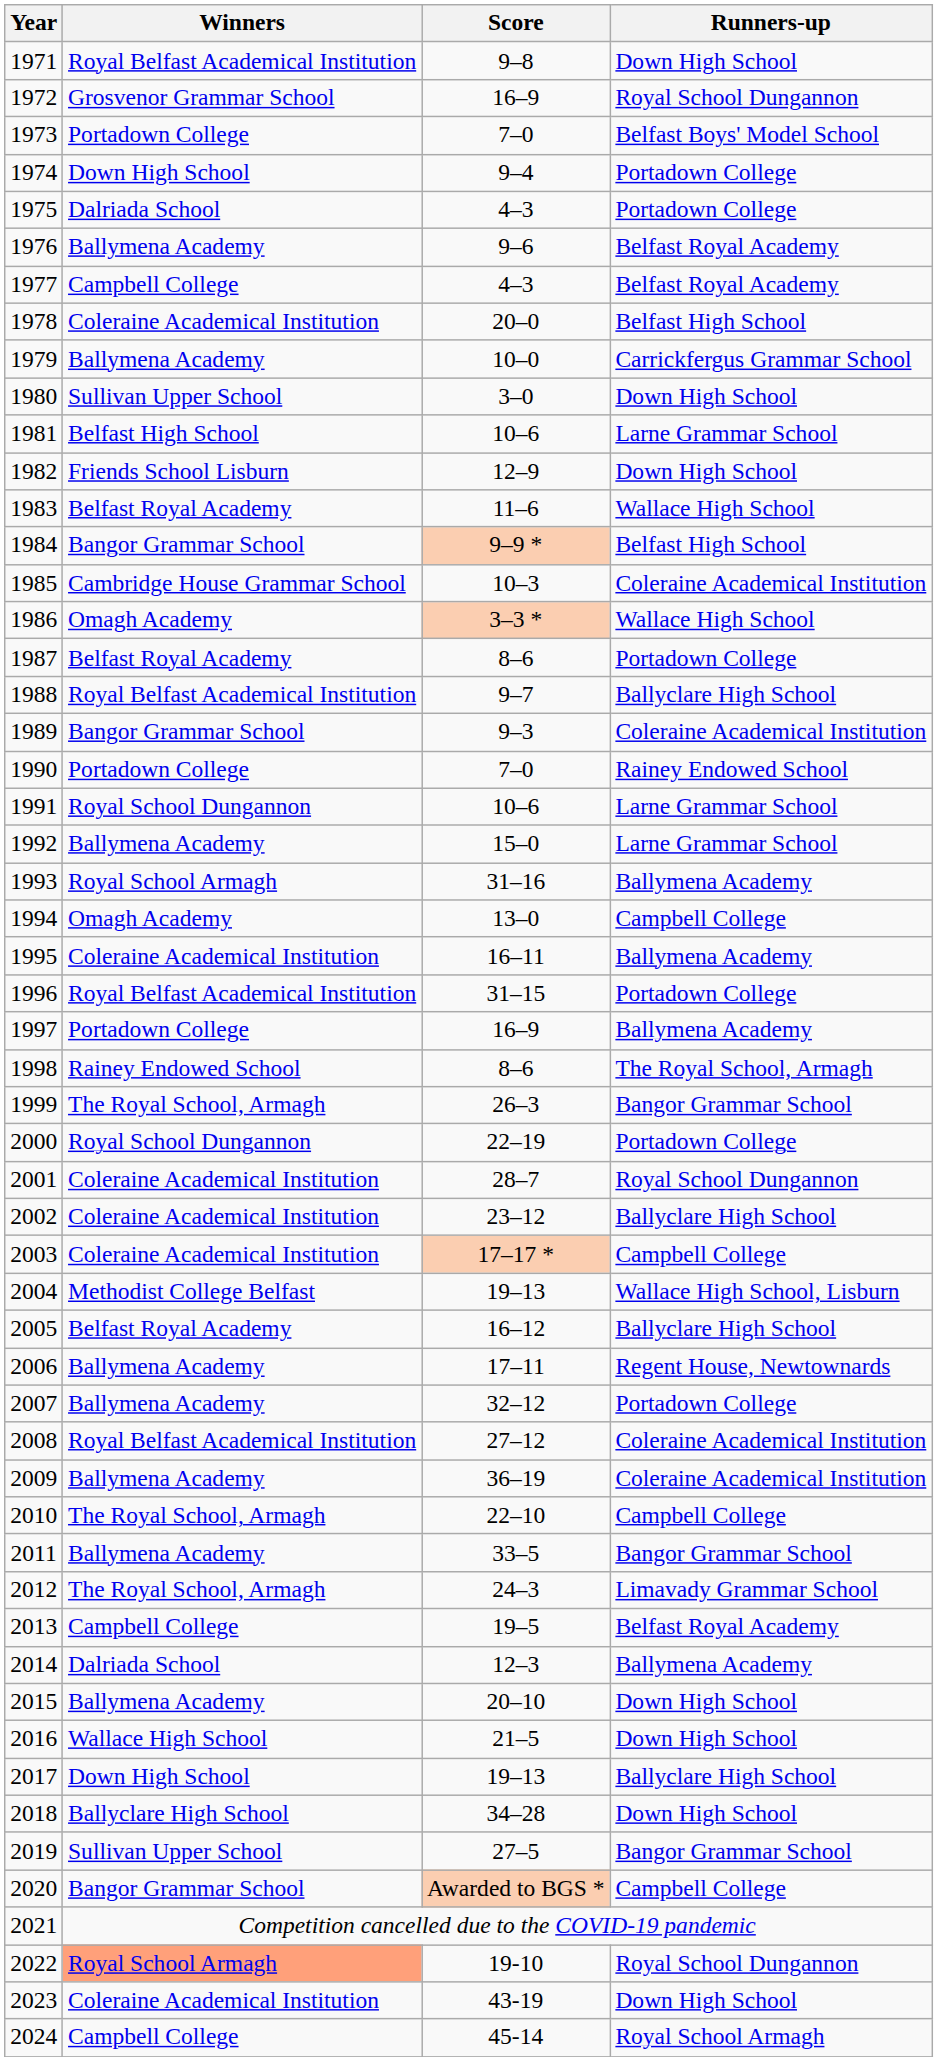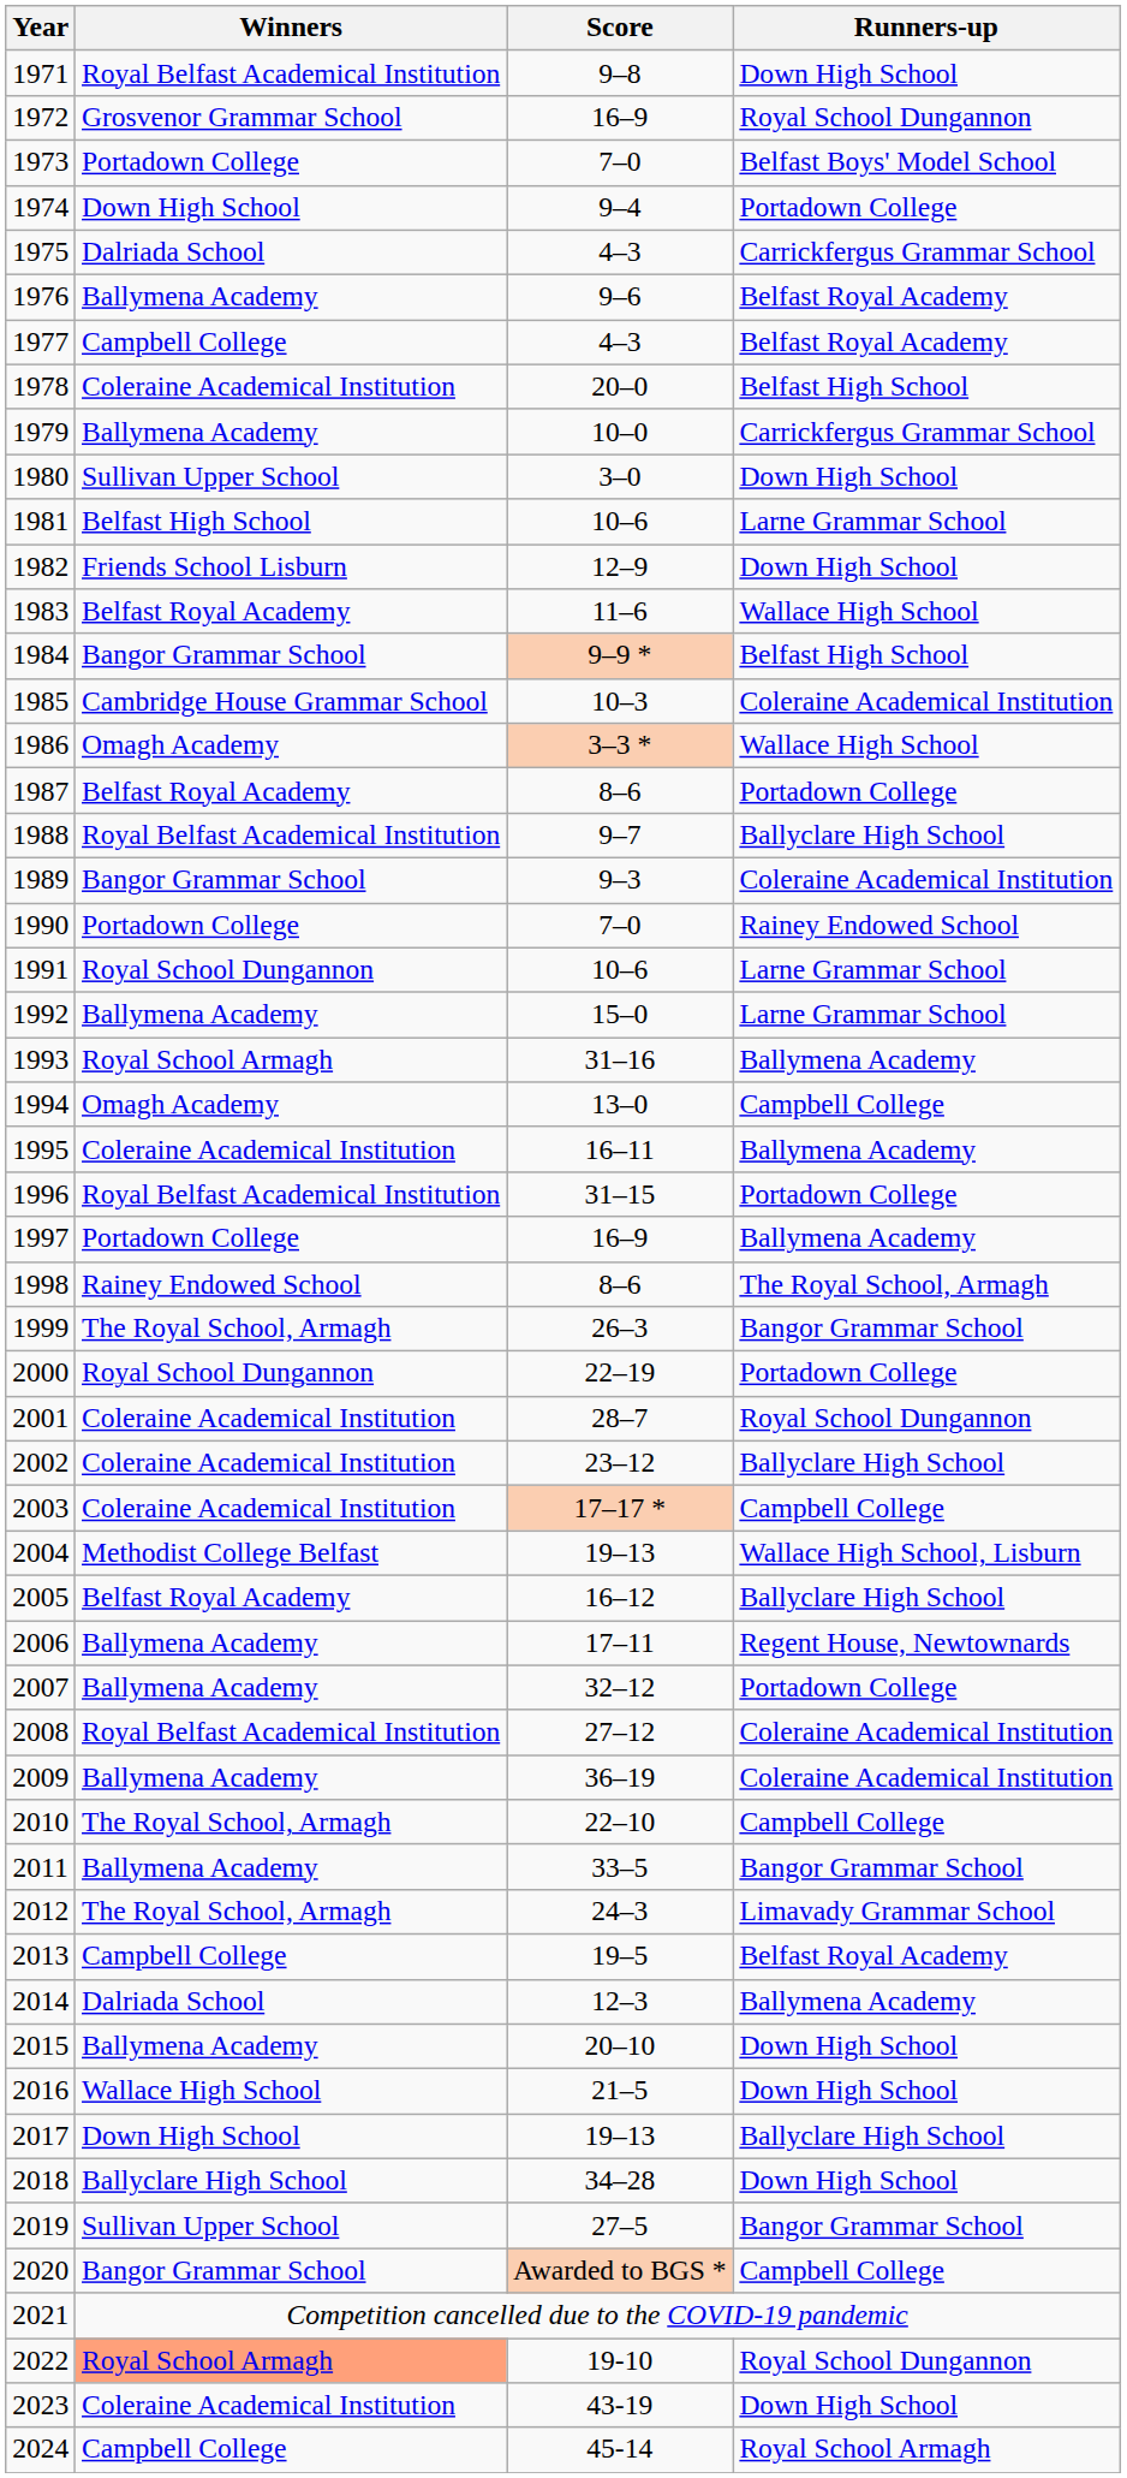 <table class="sortable wikitable">
 <tr>
 <th scope="col">Year</th>
 <th scope="col">Winners</th>
 <th scope="col">Score</th>
 <th scope="col">Runners-up</th>
 </tr>
 <tr>
 <td align=center>1971</td>
 <td><a href='#'>Royal Belfast Academical Institution</a></td>
 <td align=center>9–8</td>
 <td><a href='#'>Down High School</a></td>
 </tr>
 <tr>
 <td align=center>1972</td>
 <td><a href='#'>Grosvenor Grammar School</a></td>
 <td align=center>16–9</td>
 <td><a href='#'>Royal School Dungannon</a></td>
 </tr>
 <tr>
 <td align=center>1973</td>
 <td><a href='#'>Portadown College</a></td>
 <td align=center>7–0</td>
 <td><a href='#'>Belfast Boys' Model School</a></td>
 </tr>
 <tr>
 <td align=center>1974</td>
 <td><a href='#'>Down High School</a></td>
 <td align=center>9–4</td>
 <td><a href='#'>Portadown College</a></td>
 </tr>
 <tr>
 <td align=center>1975</td>
 <td><a href='#'>Dalriada School</a></td>
 <td align=center>4–3</td>
-<td><a href='#'>Portadown College</a></td>
+<td><a href='#'>Carrickfergus Grammar School</a></td>
 </tr>
 <tr>
 <td align=center>1976</td>
 <td><a href='#'>Ballymena Academy</a></td>
 <td align=center>9–6</td>
 <td><a href='#'>Belfast Royal Academy</a></td>
 </tr>
 <tr>
 <td align=center>1977</td>
 <td><a href='#'>Campbell College</a></td>
 <td align=center>4–3</td>
 <td><a href='#'>Belfast Royal Academy</a></td>
 </tr>
 <tr>
 <td align=center>1978</td>
 <td><a href='#'>Coleraine Academical Institution</a></td>
 <td align=center>20–0</td>
 <td><a href='#'>Belfast High School</a></td>
 </tr>
 <tr>
 <td align=center>1979</td>
 <td><a href='#'>Ballymena Academy</a></td>
 <td align=center>10–0</td>
 <td><a href='#'>Carrickfergus Grammar School</a></td>
 </tr>
 <tr>
 <td align=center>1980</td>
 <td><a href='#'>Sullivan Upper School</a></td>
 <td align=center>3–0</td>
 <td><a href='#'>Down High School</a></td>
 </tr>
 <tr>
 <td align=center>1981</td>
 <td><a href='#'>Belfast High School</a></td>
 <td align=center>10–6</td>
 <td><a href='#'>Larne Grammar School</a></td>
 </tr>
 <tr>
 <td align=center>1982</td>
 <td><a href='#'>Friends School Lisburn</a></td>
 <td align=center>12–9</td>
 <td><a href='#'>Down High School</a></td>
 </tr>
 <tr>
 <td align=center>1983</td>
 <td><a href='#'>Belfast Royal Academy</a></td>
 <td align=center>11–6</td>
 <td><a href='#'>Wallace High School</a></td>
 </tr>
 <tr>
 <td align=center>1984</td>
 <td><a href='#'>Bangor Grammar School</a></td>
 <td align=center style="background-color:#FBCEB1">9–9 *</td>
 <td><a href='#'>Belfast High School</a></td>
 </tr>
 <tr>
 <td align=center>1985</td>
 <td><a href='#'>Cambridge House Grammar School</a></td>
 <td align=center>10–3</td>
 <td><a href='#'>Coleraine Academical Institution</a></td>
 </tr>
 <tr>
 <td align=center>1986</td>
 <td><a href='#'>Omagh Academy</a></td>
 <td align=center style="background-color:#FBCEB1">3–3 *</td>
 <td><a href='#'>Wallace High School</a></td>
 </tr>
 <tr>
 <td align=center>1987</td>
 <td><a href='#'>Belfast Royal Academy</a></td>
 <td align=center>8–6</td>
 <td><a href='#'>Portadown College</a></td>
 </tr>
 <tr>
 <td align=center>1988</td>
 <td><a href='#'>Royal Belfast Academical Institution</a></td>
 <td align=center>9–7</td>
 <td><a href='#'>Ballyclare High School</a></td>
 </tr>
 <tr>
 <td align=center>1989</td>
 <td><a href='#'>Bangor Grammar School</a></td>
 <td align=center>9–3</td>
 <td><a href='#'>Coleraine Academical Institution</a></td>
 </tr>
 <tr>
 <td align=center>1990</td>
 <td><a href='#'>Portadown College</a></td>
 <td align=center>7–0</td>
 <td><a href='#'>Rainey Endowed School</a></td>
 </tr>
 <tr>
 <td align=center>1991</td>
 <td><a href='#'>Royal School Dungannon</a></td>
 <td align=center>10–6</td>
 <td><a href='#'>Larne Grammar School</a></td>
 </tr>
 <tr>
 <td align=center>1992</td>
 <td><a href='#'>Ballymena Academy</a></td>
 <td align=center>15–0</td>
 <td><a href='#'>Larne Grammar School</a></td>
 </tr>
 <tr>
 <td align=center>1993</td>
 <td><a href='#'>Royal School Armagh</a></td>
 <td align=center>31–16</td>
 <td><a href='#'>Ballymena Academy</a></td>
 </tr>
 <tr>
 <td align=center>1994</td>
 <td><a href='#'>Omagh Academy</a></td>
 <td align=center>13–0</td>
 <td><a href='#'>Campbell College</a></td>
 </tr>
 <tr>
 <td align=center>1995</td>
 <td><a href='#'>Coleraine Academical Institution</a></td>
 <td align=center>16–11</td>
 <td><a href='#'>Ballymena Academy</a></td>
 </tr>
 <tr>
 <td align=center>1996</td>
 <td><a href='#'>Royal Belfast Academical Institution</a></td>
 <td align=center>31–15</td>
 <td><a href='#'>Portadown College</a></td>
 </tr>
 <tr>
 <td align=center>1997</td>
 <td><a href='#'>Portadown College</a></td>
 <td align=center>16–9</td>
 <td><a href='#'>Ballymena Academy</a></td>
 </tr>
 <tr>
 <td align=center>1998</td>
 <td><a href='#'>Rainey Endowed School</a></td>
 <td align=center>8–6</td>
 <td><a href='#'>The Royal School, Armagh</a></td>
 </tr>
 <tr>
 <td align=center>1999</td>
 <td><a href='#'>The Royal School, Armagh</a></td>
 <td align=center>26–3</td>
 <td><a href='#'>Bangor Grammar School</a></td>
 </tr>
 <tr>
 <td align=center>2000</td>
 <td><a href='#'>Royal School Dungannon</a></td>
 <td align=center>22–19</td>
 <td><a href='#'>Portadown College</a></td>
 </tr>
 <tr>
 <td align=center>2001</td>
 <td><a href='#'>Coleraine Academical Institution</a></td>
 <td align=center>28–7</td>
 <td><a href='#'>Royal School Dungannon</a></td>
 </tr>
 <tr>
 <td align=center>2002</td>
 <td><a href='#'>Coleraine Academical Institution</a></td>
 <td align=center>23–12</td>
 <td><a href='#'>Ballyclare High School</a></td>
 </tr>
 <tr>
 <td align=center>2003</td>
 <td><a href='#'>Coleraine Academical Institution</a></td>
 <td align=center style="background-color:#FBCEB1">17–17 *</td>
 <td><a href='#'>Campbell College</a></td>
 </tr>
 <tr>
 <td align=center>2004</td>
 <td><a href='#'>Methodist College Belfast</a></td>
 <td align=center>19–13</td>
 <td><a href='#'>Wallace High School, Lisburn</a></td>
 </tr>
 <tr>
 <td align=center>2005</td>
 <td><a href='#'>Belfast Royal Academy</a></td>
 <td align=center>16–12</td>
 <td><a href='#'>Ballyclare High School</a></td>
 </tr>
 <tr>
 <td align=center>2006</td>
 <td><a href='#'>Ballymena Academy</a></td>
 <td align=center>17–11</td>
 <td><a href='#'>Regent House, Newtownards</a></td>
 </tr>
 <tr>
 <td align=center>2007</td>
 <td><a href='#'>Ballymena Academy</a></td>
 <td align=center>32–12</td>
 <td><a href='#'>Portadown College</a></td>
 </tr>
 <tr>
 <td align=center>2008</td>
 <td><a href='#'>Royal Belfast Academical Institution</a></td>
 <td align=center>27–12</td>
 <td><a href='#'>Coleraine Academical Institution</a></td>
 </tr>
 <tr>
 <td align=center>2009</td>
 <td><a href='#'>Ballymena Academy</a></td>
 <td align=center>36–19</td>
 <td><a href='#'>Coleraine Academical Institution</a></td>
 </tr>
 <tr>
 <td align=center>2010</td>
 <td><a href='#'>The Royal School, Armagh</a></td>
 <td align=center>22–10</td>
 <td><a href='#'>Campbell College</a></td>
 </tr>
 <tr>
 <td align=center>2011</td>
 <td><a href='#'>Ballymena Academy</a></td>
 <td align=center>33–5</td>
 <td><a href='#'>Bangor Grammar School</a></td>
 </tr>
 <tr>
 <td align=center>2012</td>
 <td><a href='#'>The Royal School, Armagh</a></td>
 <td align=center>24–3</td>
 <td><a href='#'>Limavady Grammar School</a></td>
 </tr>
 <tr>
 <td align=center>2013</td>
 <td><a href='#'>Campbell College</a></td>
 <td align=center>19–5</td>
 <td><a href='#'>Belfast Royal Academy</a></td>
 </tr>
 <tr>
 <td align=center>2014</td>
 <td><a href='#'>Dalriada School</a></td>
 <td align=center>12–3</td>
 <td><a href='#'>Ballymena Academy</a></td>
 </tr>
 <tr>
 <td align=center>2015</td>
 <td><a href='#'>Ballymena Academy</a></td>
 <td align=center>20–10</td>
 <td><a href='#'>Down High School</a></td>
 </tr>
 <tr>
 <td align=center>2016</td>
 <td><a href='#'>Wallace High School</a></td>
 <td align=center>21–5</td>
 <td><a href='#'>Down High School</a></td>
 </tr>
 <tr>
 <td align=center>2017</td>
 <td><a href='#'>Down High School</a></td>
 <td align=center>19–13</td>
 <td><a href='#'>Ballyclare High School</a></td>
 </tr>
 <tr>
 <td align=center>2018</td>
 <td><a href='#'>Ballyclare High School</a></td>
 <td align=center>34–28</td>
 <td><a href='#'>Down High School</a></td>
 </tr>
 <tr>
 <td align=center>2019</td>
 <td><a href='#'>Sullivan Upper School</a></td>
 <td align=center>27–5</td>
 <td><a href='#'>Bangor Grammar School</a></td>
 </tr>
 <tr>
 <td align=center>2020</td>
 <td><a href='#'>Bangor Grammar School</a></td>
 <td align=center style="background-color:#FBCEB1">Awarded to BGS *</td>
 <td><a href='#'>Campbell College</a></td>
 </tr>
 <tr>
 <td align=center>2021</td>
 <td align=center colspan="4"><em>Competition cancelled due to the <a href='#'>COVID-19 pandemic</a></em></td>
 </tr>
 <tr>
 <td align=center>2022</td>
 <td style="background: lightsalmon;"><a href='#'>Royal School Armagh</a></td>
 <td align=center>19-10</td>
 <td><a href='#'>Royal School Dungannon</a></td>
 </tr>
 <tr>
 <td align=center>2023</td>
 <td><a href='#'>Coleraine Academical Institution</a></td>
 <td align=center>43-19</td>
 <td><a href='#'>Down High School</a></td>
 </tr>
 <tr>
 <td align=center>2024</td>
 <td><a href='#'>Campbell College</a></td>
 <td align=center>45-14</td>
 <td><a href='#'>Royal School Armagh</a></td>
 </tr>
 </table>
